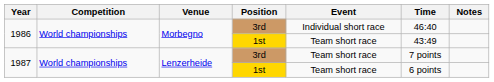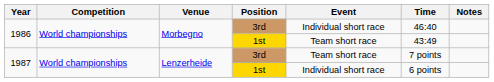 <table class="wikitable" width=60% style="font-size:90%; text-align:center;">
 <tr>
 <th>Year</th>
 <th>Competition</th>
 <th>Venue</th>
 <th>Position</th>
 <th>Event</th>
 <th>Time</th>
 <th>Notes</th>
 </tr>
 <tr>
 <td rowspan=2>1986</td>
 <td align=left rowspan=2><a href='#'>World championships</a></td>
 <td align=left rowspan=2> <a href='#'>Morbegno</a></td>
 <td bgcolor=cc9966>3rd</td>
 <td>Individual short race</td>
 <td>46:40</td>
 <td></td>
 </tr>
 <tr>
 <td bgcolor=gold>1st</td>
 <td>Team short race</td>
 <td>43:49</td>
 <td></td>
 </tr>
 <tr>
 <td rowspan=2>1987</td>
 <td align=left rowspan=2><a href='#'>World championships</a></td>
 <td align=left rowspan=2> <a href='#'>Lenzerheide</a></td>
 <td bgcolor=cc9966>3rd</td>
 <td>Team short race</td>
 <td>7 points</td>
 <td></td>
 </tr>
 <tr>
 <td bgcolor=gold>1st</td>
-<td>Team short race</td>
+<td>Individual short race</td>
 <td>6 points</td>
 <td></td>
 </tr>
 </table>
